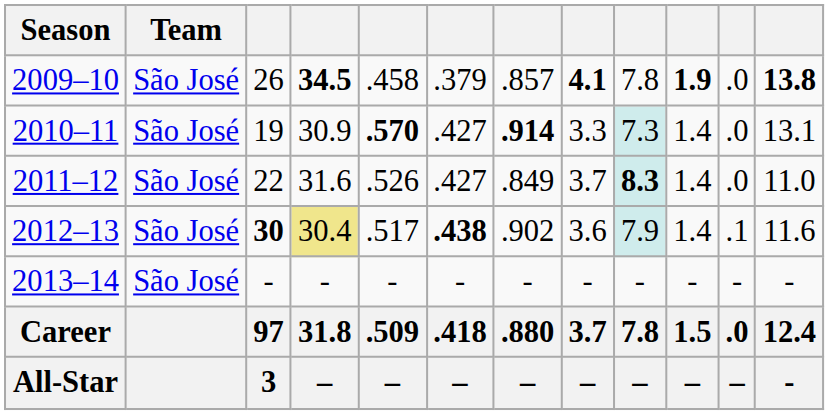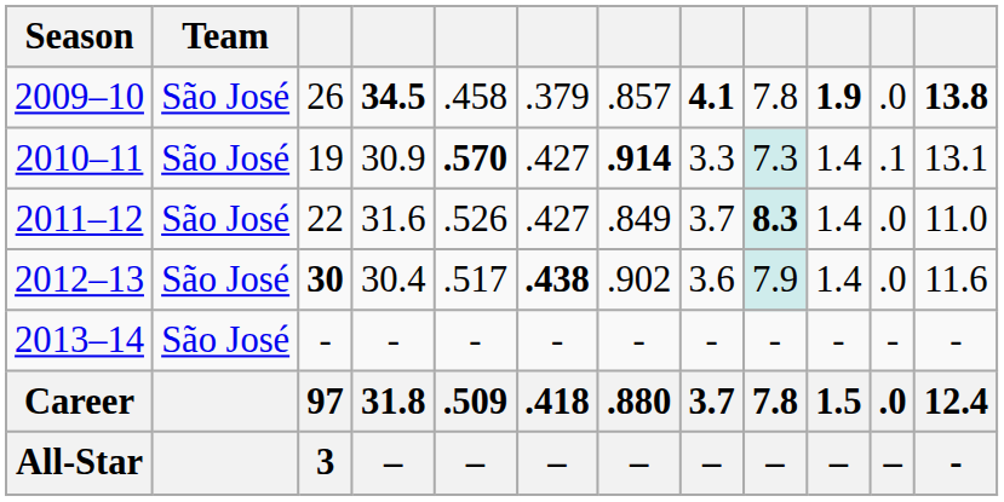 <table class="wikitable sortable" style="font-size:95%; text-align:center;">
 <tr>
 <th>Season</th>
 <th>Team</th>
 <th></th>
 <th></th>
 <th></th>
 <th></th>
 <th></th>
 <th></th>
 <th></th>
 <th></th>
 <th></th>
 <th></th>
 </tr>
 <tr>
 <td><a href='#'>2009–10</a></td>
 <td><a href='#'>São José</a></td>
 <td>26</td>
 <td><strong>34.5</strong></td>
 <td>.458</td>
 <td>.379</td>
 <td>.857</td>
 <td><strong>4.1</strong></td>
 <td>7.8</td>
 <td><strong>1.9</strong></td>
 <td>.0</td>
 <td><strong>13.8</strong></td>
 </tr>
 <tr>
 <td><a href='#'>2010–11</a></td>
 <td><a href='#'>São José</a></td>
 <td>19</td>
 <td>30.9</td>
 <td><strong>.570</strong></td>
 <td>.427</td>
 <td><strong>.914</strong></td>
 <td>3.3</td>
 <td style="background:#cfecec;">7.3</td>
 <td>1.4</td>
-<td>.0</td>
+<td>.1</td>
 <td>13.1</td>
 </tr>
 <tr>
 <td><a href='#'>2011–12</a></td>
 <td><a href='#'>São José</a></td>
 <td>22</td>
 <td>31.6</td>
 <td>.526</td>
 <td>.427</td>
 <td>.849</td>
 <td>3.7</td>
 <td style="background:#cfecec;"><strong>8.3</strong></td>
 <td>1.4</td>
 <td>.0</td>
 <td>11.0</td>
 </tr>
 <tr>
 <td><a href='#'>2012–13</a></td>
 <td><a href='#'>São José</a></td>
 <td><strong>30</strong></td>
-<td style="background: khaki;">30.4</td>
+<td>30.4</td>
 <td>.517</td>
 <td><strong>.438</strong></td>
 <td>.902</td>
 <td>3.6</td>
 <td style="background:#cfecec;">7.9</td>
 <td>1.4</td>
-<td>.1</td>
+<td>.0</td>
 <td>11.6</td>
 </tr>
 <tr>
 <td><a href='#'>2013–14</a></td>
 <td><a href='#'>São José</a></td>
 <td>-</td>
 <td>-</td>
 <td>-</td>
 <td>-</td>
 <td>-</td>
 <td>-</td>
 <td>-</td>
 <td>-</td>
 <td>-</td>
 <td>-</td>
 </tr>
 <tr>
 <th>Career</th>
 <th></th>
 <th>97</th>
 <th>31.8</th>
 <th>.509</th>
 <th>.418</th>
 <th>.880</th>
 <th>3.7</th>
 <th>7.8</th>
 <th>1.5</th>
 <th>.0</th>
 <th>12.4</th>
 </tr>
 <tr>
 <th>All-Star</th>
 <th></th>
 <th>3</th>
 <th>–</th>
 <th>–</th>
 <th>–</th>
 <th>–</th>
 <th>–</th>
 <th>–</th>
 <th>–</th>
 <th>–</th>
 <th>-</th>
 </tr>
 </table>
